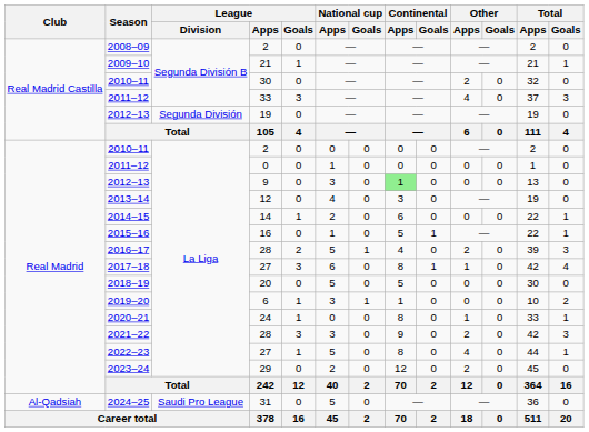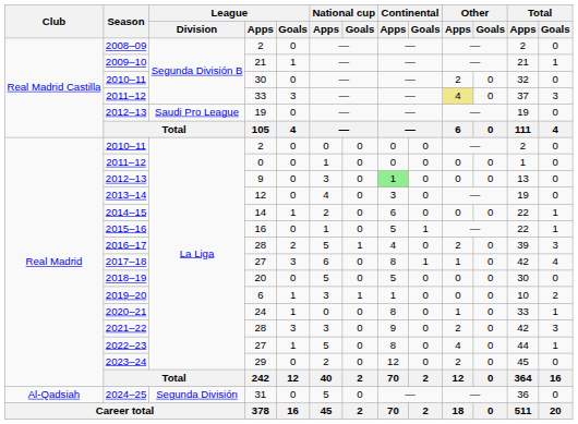 <table class="wikitable" style="text-align:center">
 <tr>
 <th rowspan="2">Club</th>
 <th rowspan="2">Season</th>
 <th colspan="3">League</th>
 <th colspan="2">National cup</th>
 <th colspan="2">Continental</th>
 <th colspan="2">Other</th>
 <th colspan="2">Total</th>
 </tr>
 <tr>
 <th>Division</th>
 <th>Apps</th>
 <th>Goals</th>
 <th>Apps</th>
 <th>Goals</th>
 <th>Apps</th>
 <th>Goals</th>
 <th>Apps</th>
 <th>Goals</th>
 <th>Apps</th>
 <th>Goals</th>
 </tr>
 <tr>
 <td rowspan="6"><a href='#'>Real Madrid Castilla</a></td>
 <td><a href='#'>2008–09</a></td>
 <td rowspan="4"><a href='#'>Segunda División B</a></td>
 <td>2</td>
 <td>0</td>
 <td colspan="2">—</td>
 <td colspan="2">—</td>
 <td colspan="2">—</td>
 <td>2</td>
 <td>0</td>
 </tr>
 <tr>
 <td><a href='#'>2009–10</a></td>
 <td>21</td>
 <td>1</td>
 <td colspan="2">—</td>
 <td colspan="2">—</td>
 <td colspan="2">—</td>
 <td>21</td>
 <td>1</td>
 </tr>
 <tr>
 <td><a href='#'>2010–11</a></td>
 <td>30</td>
 <td>0</td>
 <td colspan="2">—</td>
 <td colspan="2">—</td>
 <td>2</td>
 <td>0</td>
 <td>32</td>
 <td>0</td>
 </tr>
 <tr>
 <td><a href='#'>2011–12</a></td>
 <td>33</td>
 <td>3</td>
 <td colspan="2">—</td>
 <td colspan="2">—</td>
-<td>4</td>
+<td style="background: khaki;">4</td>
 <td>0</td>
 <td>37</td>
 <td>3</td>
 </tr>
 <tr>
 <td><a href='#'>2012–13</a></td>
-<td><a href='#'>Segunda División</a></td>
+<td><a href='#'>Saudi Pro League</a></td>
 <td>19</td>
 <td>0</td>
 <td colspan="2">—</td>
 <td colspan="2">—</td>
 <td colspan="2">—</td>
 <td>19</td>
 <td>0</td>
 </tr>
 <tr>
 <th colspan="2">Total</th>
 <th>105</th>
 <th>4</th>
 <th colspan="2">—</th>
 <th colspan="2">—</th>
 <th>6</th>
 <th>0</th>
 <th>111</th>
 <th>4</th>
 </tr>
 <tr>
 <td rowspan="15"><a href='#'>Real Madrid</a></td>
 <td><a href='#'>2010–11</a></td>
 <td rowspan="14"><a href='#'>La Liga</a></td>
 <td>2</td>
 <td>0</td>
 <td>0</td>
 <td>0</td>
 <td>0</td>
 <td>0</td>
 <td colspan="2">—</td>
 <td>2</td>
 <td>0</td>
 </tr>
 <tr>
 <td><a href='#'>2011–12</a></td>
 <td>0</td>
 <td>0</td>
 <td>1</td>
 <td>0</td>
 <td>0</td>
 <td>0</td>
 <td>0</td>
 <td>0</td>
 <td>1</td>
 <td>0</td>
 </tr>
 <tr>
 <td><a href='#'>2012–13</a></td>
 <td>9</td>
 <td>0</td>
 <td>3</td>
 <td>0</td>
 <td style="background: lightgreen;">1</td>
 <td>0</td>
 <td>0</td>
 <td>0</td>
 <td>13</td>
 <td>0</td>
 </tr>
 <tr>
 <td><a href='#'>2013–14</a></td>
 <td>12</td>
 <td>0</td>
 <td>4</td>
 <td>0</td>
 <td>3</td>
 <td>0</td>
 <td colspan="2">—</td>
 <td>19</td>
 <td>0</td>
 </tr>
 <tr>
 <td><a href='#'>2014–15</a></td>
 <td>14</td>
 <td>1</td>
 <td>2</td>
 <td>0</td>
 <td>6</td>
 <td>0</td>
 <td>0</td>
 <td>0</td>
 <td>22</td>
 <td>1</td>
 </tr>
 <tr>
 <td><a href='#'>2015–16</a></td>
 <td>16</td>
 <td>0</td>
 <td>1</td>
 <td>0</td>
 <td>5</td>
 <td>1</td>
 <td colspan="2">—</td>
 <td>22</td>
 <td>1</td>
 </tr>
 <tr>
 <td><a href='#'>2016–17</a></td>
 <td>28</td>
 <td>2</td>
 <td>5</td>
 <td>1</td>
 <td>4</td>
 <td>0</td>
 <td>2</td>
 <td>0</td>
 <td>39</td>
 <td>3</td>
 </tr>
 <tr>
 <td><a href='#'>2017–18</a></td>
 <td>27</td>
 <td>3</td>
 <td>6</td>
 <td>0</td>
 <td>8</td>
 <td>1</td>
 <td>1</td>
 <td>0</td>
 <td>42</td>
 <td>4</td>
 </tr>
 <tr>
 <td><a href='#'>2018–19</a></td>
 <td>20</td>
 <td>0</td>
 <td>5</td>
 <td>0</td>
 <td>5</td>
 <td>0</td>
 <td>0</td>
 <td>0</td>
 <td>30</td>
 <td>0</td>
 </tr>
 <tr>
 <td><a href='#'>2019–20</a></td>
 <td>6</td>
 <td>1</td>
 <td>3</td>
 <td>1</td>
 <td>1</td>
 <td>0</td>
 <td>0</td>
 <td>0</td>
 <td>10</td>
 <td>2</td>
 </tr>
 <tr>
 <td><a href='#'>2020–21</a></td>
 <td>24</td>
 <td>1</td>
 <td>0</td>
 <td>0</td>
 <td>8</td>
 <td>0</td>
 <td>1</td>
 <td>0</td>
 <td>33</td>
 <td>1</td>
 </tr>
 <tr>
 <td><a href='#'>2021–22</a></td>
 <td>28</td>
 <td>3</td>
 <td>3</td>
 <td>0</td>
 <td>9</td>
 <td>0</td>
 <td>2</td>
 <td>0</td>
 <td>42</td>
 <td>3</td>
 </tr>
 <tr>
 <td><a href='#'>2022–23</a></td>
 <td>27</td>
 <td>1</td>
 <td>5</td>
 <td>0</td>
 <td>8</td>
 <td>0</td>
 <td>4</td>
 <td>0</td>
 <td>44</td>
 <td>1</td>
 </tr>
 <tr>
 <td><a href='#'>2023–24</a></td>
 <td>29</td>
 <td>0</td>
 <td>2</td>
 <td>0</td>
 <td>12</td>
 <td>0</td>
 <td>2</td>
 <td>0</td>
 <td>45</td>
 <td>0</td>
 </tr>
 <tr>
 <th colspan="2">Total</th>
 <th>242</th>
 <th>12</th>
 <th>40</th>
 <th>2</th>
 <th>70</th>
 <th>2</th>
 <th>12</th>
 <th>0</th>
 <th>364</th>
 <th>16</th>
 </tr>
 <tr>
 <td><a href='#'>Al-Qadsiah</a></td>
 <td><a href='#'>2024–25</a></td>
-<td><a href='#'>Saudi Pro League</a></td>
+<td><a href='#'>Segunda División</a></td>
 <td>31</td>
 <td>0</td>
 <td>5</td>
 <td>0</td>
 <td colspan="2">—</td>
 <td colspan="2">—</td>
 <td>36</td>
 <td>0</td>
 </tr>
 <tr>
 <th colspan="3">Career total</th>
 <th>378</th>
 <th>16</th>
 <th>45</th>
 <th>2</th>
 <th>70</th>
 <th>2</th>
 <th>18</th>
 <th>0</th>
 <th>511</th>
 <th>20</th>
 </tr>
 </table>
